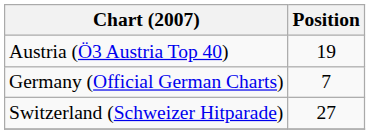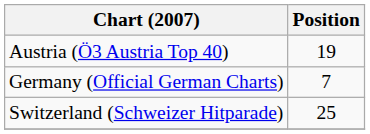 <table class="wikitable">
 <tr>
 <th align="left">Chart (2007)</th>
 <th style="text-align:center;">Position</th>
 </tr>
 <tr>
 <td align="left">Austria (<a href='#'>Ö3 Austria Top 40</a>)</td>
 <td style="text-align:center;">19</td>
 </tr>
 <tr>
 <td>Germany (<a href='#'>Official German Charts</a>)</td>
 <td style="text-align:center;">7</td>
 </tr>
 <tr>
 <td align="left">Switzerland (<a href='#'>Schweizer Hitparade</a>)</td>
-<td style="text-align:center;">27</td>
+<td style="text-align:center;">25</td>
 </tr>
 <tr>
 </tr>
 </table>
